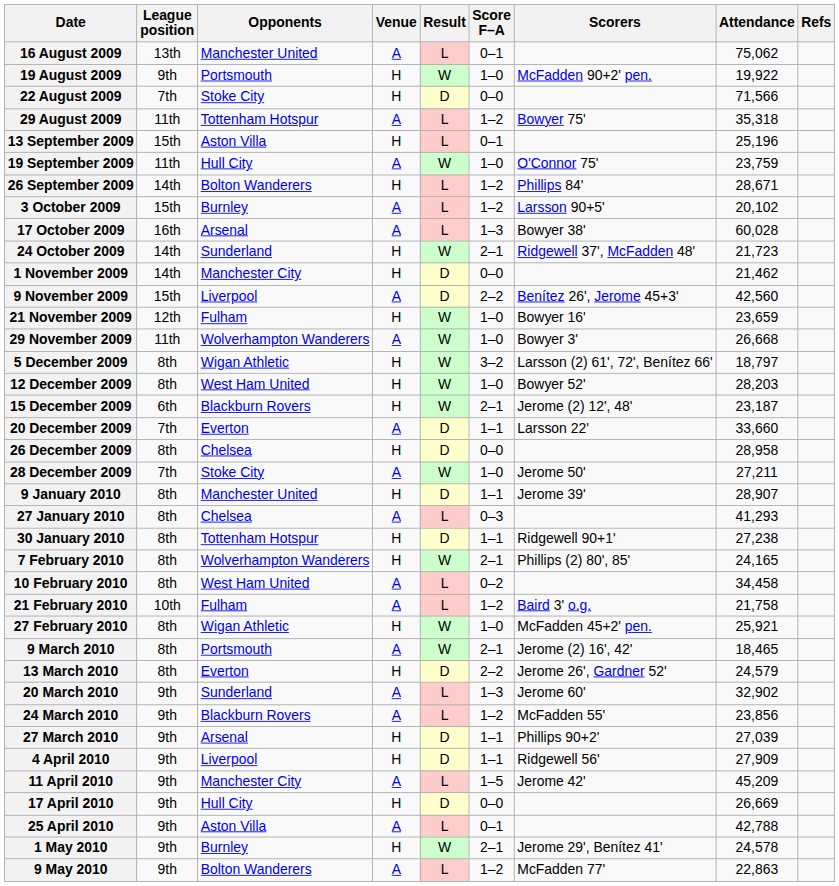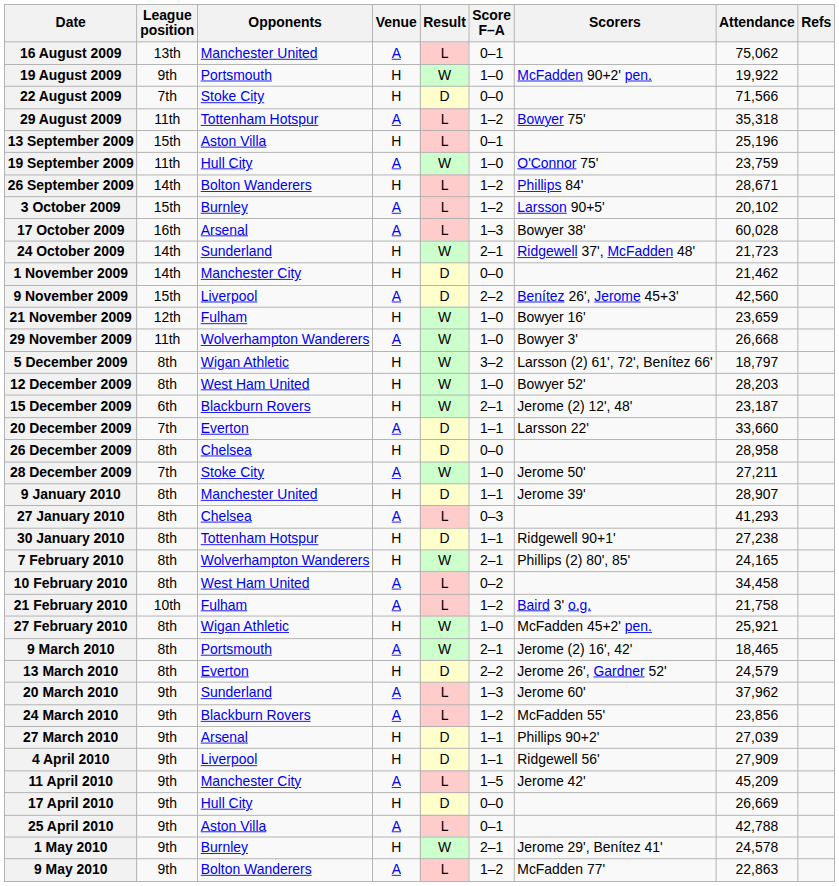 <table class="wikitable plainrowheaders" style="text-align:center">
 <tr>
 <th scope="col">Date</th>
 <th scope="col">League<br>position</th>
 <th scope="col">Opponents</th>
 <th scope="col">Venue</th>
 <th scope="col">Result</th>
 <th scope="col">Score<br>F–A</th>
 <th scope="col">Scorers</th>
 <th scope="col">Attendance</th>
 <th scope="col">Refs</th>
 </tr>
 <tr>
 <th scope="row">16 August 2009</th>
 <td>13th</td>
 <td align="left"><a href='#'>Manchester United</a></td>
 <td><a href='#'>A</a></td>
 <td style="background:#fcc">L</td>
 <td>0–1</td>
 <td></td>
 <td>75,062</td>
 <td></td>
 </tr>
 <tr>
 <th scope="row">19 August 2009</th>
 <td>9th</td>
 <td align="left"><a href='#'>Portsmouth</a></td>
 <td>H</td>
 <td style="background:#cfc">W</td>
 <td>1–0</td>
 <td align="left"><a href='#'>McFadden</a> 90+2' <a href='#'>pen.</a></td>
 <td>19,922</td>
 <td></td>
 </tr>
 <tr>
 <th scope="row">22 August 2009</th>
 <td>7th</td>
 <td align="left"><a href='#'>Stoke City</a></td>
 <td>H</td>
 <td style="background:#ffc">D</td>
 <td>0–0</td>
 <td></td>
 <td>71,566</td>
 <td></td>
 </tr>
 <tr>
 <th scope="row">29 August 2009</th>
 <td>11th</td>
 <td align="left"><a href='#'>Tottenham Hotspur</a></td>
 <td><a href='#'>A</a></td>
 <td style="background:#fcc">L</td>
 <td>1–2</td>
 <td align="left"><a href='#'>Bowyer</a> 75'</td>
 <td>35,318</td>
 <td></td>
 </tr>
 <tr>
 <th scope="row">13 September 2009</th>
 <td>15th</td>
 <td align="left"><a href='#'>Aston Villa</a></td>
 <td>H</td>
 <td style="background:#fcc">L</td>
 <td>0–1</td>
 <td></td>
 <td>25,196</td>
 <td></td>
 </tr>
 <tr>
 <th scope="row">19 September 2009</th>
 <td>11th</td>
 <td align="left"><a href='#'>Hull City</a></td>
 <td><a href='#'>A</a></td>
 <td style="background:#cfc">W</td>
 <td>1–0</td>
 <td align="left"><a href='#'>O'Connor</a> 75'</td>
 <td>23,759</td>
 <td></td>
 </tr>
 <tr>
 <th scope="row">26 September 2009</th>
 <td>14th</td>
 <td align="left"><a href='#'>Bolton Wanderers</a></td>
 <td>H</td>
 <td style="background:#fcc">L</td>
 <td>1–2</td>
 <td align="left"><a href='#'>Phillips</a> 84'</td>
 <td>28,671</td>
 <td></td>
 </tr>
 <tr>
 <th scope="row">3 October 2009</th>
 <td>15th</td>
 <td align="left"><a href='#'>Burnley</a></td>
 <td><a href='#'>A</a></td>
 <td style="background:#fcc">L</td>
 <td>1–2</td>
 <td align="left"><a href='#'>Larsson</a> 90+5'</td>
 <td>20,102</td>
 <td></td>
 </tr>
 <tr>
 <th scope="row">17 October 2009</th>
 <td>16th</td>
 <td align="left"><a href='#'>Arsenal</a></td>
 <td><a href='#'>A</a></td>
 <td style="background:#fcc">L</td>
 <td>1–3</td>
 <td align="left">Bowyer 38'</td>
 <td>60,028</td>
 <td></td>
 </tr>
 <tr>
 <th scope="row">24 October 2009</th>
 <td>14th</td>
 <td align="left"><a href='#'>Sunderland</a></td>
 <td>H</td>
 <td style="background:#cfc">W</td>
 <td>2–1</td>
 <td align="left"><a href='#'>Ridgewell</a> 37', <a href='#'>McFadden</a> 48'</td>
 <td>21,723</td>
 <td></td>
 </tr>
 <tr>
 <th scope="row">1 November 2009</th>
 <td>14th</td>
 <td align="left"><a href='#'>Manchester City</a></td>
 <td>H</td>
 <td style="background:#ffc">D</td>
 <td>0–0</td>
 <td></td>
 <td>21,462</td>
 <td></td>
 </tr>
 <tr>
 <th scope="row">9 November 2009</th>
 <td>15th</td>
 <td align="left"><a href='#'>Liverpool</a></td>
 <td><a href='#'>A</a></td>
 <td style="background:#ffc">D</td>
 <td>2–2</td>
 <td align="left"><a href='#'>Benítez</a> 26', <a href='#'>Jerome</a> 45+3'</td>
 <td>42,560</td>
 <td></td>
 </tr>
 <tr>
 <th scope="row">21 November 2009</th>
 <td>12th</td>
 <td align="left"><a href='#'>Fulham</a></td>
 <td>H</td>
 <td style="background:#cfc">W</td>
 <td>1–0</td>
 <td align="left">Bowyer 16'</td>
 <td>23,659</td>
 <td></td>
 </tr>
 <tr>
 <th scope="row">29 November 2009</th>
 <td>11th</td>
 <td align="left"><a href='#'>Wolverhampton Wanderers</a></td>
 <td><a href='#'>A</a></td>
 <td style="background:#cfc">W</td>
 <td>1–0</td>
 <td align="left">Bowyer 3'</td>
 <td>26,668</td>
 <td></td>
 </tr>
 <tr>
 <th scope="row">5 December 2009</th>
 <td>8th</td>
 <td align="left"><a href='#'>Wigan Athletic</a></td>
 <td>H</td>
 <td style="background:#cfc">W</td>
 <td>3–2</td>
 <td align="left">Larsson (2) 61', 72', Benítez 66'</td>
 <td>18,797</td>
 <td></td>
 </tr>
 <tr>
 <th scope="row">12 December 2009</th>
 <td>8th</td>
 <td align="left"><a href='#'>West Ham United</a></td>
 <td>H</td>
 <td style="background:#cfc">W</td>
 <td>1–0</td>
 <td align="left">Bowyer 52'</td>
 <td>28,203</td>
 <td></td>
 </tr>
 <tr>
 <th scope="row">15 December 2009</th>
 <td>6th</td>
 <td align="left"><a href='#'>Blackburn Rovers</a></td>
 <td>H</td>
 <td style="background:#cfc">W</td>
 <td>2–1</td>
 <td align="left">Jerome (2) 12', 48'</td>
 <td>23,187</td>
 <td></td>
 </tr>
 <tr>
 <th scope="row">20 December 2009</th>
 <td>7th</td>
 <td align="left"><a href='#'>Everton</a></td>
 <td><a href='#'>A</a></td>
 <td style="background:#ffc">D</td>
 <td>1–1</td>
 <td align="left">Larsson 22'</td>
 <td>33,660</td>
 <td></td>
 </tr>
 <tr>
 <th scope="row">26 December 2009</th>
 <td>8th</td>
 <td align="left"><a href='#'>Chelsea</a></td>
 <td>H</td>
 <td style="background:#ffc">D</td>
 <td>0–0</td>
 <td></td>
 <td>28,958</td>
 <td></td>
 </tr>
 <tr>
 <th scope="row">28 December 2009</th>
 <td>7th</td>
 <td align="left"><a href='#'>Stoke City</a></td>
 <td><a href='#'>A</a></td>
 <td style="background:#cfc">W</td>
 <td>1–0</td>
 <td align="left">Jerome 50'</td>
 <td>27,211</td>
 <td></td>
 </tr>
 <tr>
 <th scope="row">9 January 2010</th>
 <td>8th</td>
 <td align="left"><a href='#'>Manchester United</a></td>
 <td>H</td>
 <td style="background:#ffc">D</td>
 <td>1–1</td>
 <td align="left">Jerome 39'</td>
 <td>28,907</td>
 <td></td>
 </tr>
 <tr>
 <th scope="row">27 January 2010</th>
 <td>8th</td>
 <td align="left"><a href='#'>Chelsea</a></td>
 <td><a href='#'>A</a></td>
 <td style="background:#fcc">L</td>
 <td>0–3</td>
 <td></td>
 <td>41,293</td>
 <td></td>
 </tr>
 <tr>
 <th scope="row">30 January 2010</th>
 <td>8th</td>
 <td align="left"><a href='#'>Tottenham Hotspur</a></td>
 <td>H</td>
 <td style="background:#ffc">D</td>
 <td>1–1</td>
 <td align="left">Ridgewell 90+1'</td>
 <td>27,238</td>
 <td></td>
 </tr>
 <tr>
 <th scope="row">7 February 2010</th>
 <td>8th</td>
 <td align="left"><a href='#'>Wolverhampton Wanderers</a></td>
 <td>H</td>
 <td style="background:#cfc">W</td>
 <td>2–1</td>
 <td align="left">Phillips (2) 80', 85'</td>
 <td>24,165</td>
 <td></td>
 </tr>
 <tr>
 <th scope="row">10 February 2010</th>
 <td>8th</td>
 <td align="left"><a href='#'>West Ham United</a></td>
 <td><a href='#'>A</a></td>
 <td style="background:#fcc">L</td>
 <td>0–2</td>
 <td></td>
 <td>34,458</td>
 <td></td>
 </tr>
 <tr>
 <th scope="row">21 February 2010</th>
 <td>10th</td>
 <td align="left"><a href='#'>Fulham</a></td>
 <td><a href='#'>A</a></td>
 <td style="background:#fcc">L</td>
 <td>1–2</td>
 <td align="left"><a href='#'>Baird</a> 3' <a href='#'>o.g.</a></td>
 <td>21,758</td>
 <td></td>
 </tr>
 <tr>
 <th scope="row">27 February 2010</th>
 <td>8th</td>
 <td align="left"><a href='#'>Wigan Athletic</a></td>
 <td>H</td>
 <td style="background:#cfc">W</td>
 <td>1–0</td>
 <td align="left">McFadden 45+2' <a href='#'>pen.</a></td>
 <td>25,921</td>
 <td></td>
 </tr>
 <tr>
 <th scope="row">9 March 2010</th>
 <td>8th</td>
 <td align="left"><a href='#'>Portsmouth</a></td>
 <td><a href='#'>A</a></td>
 <td style="background:#cfc">W</td>
 <td>2–1</td>
 <td align="left">Jerome (2) 16', 42'</td>
 <td>18,465</td>
 <td></td>
 </tr>
 <tr>
 <th scope="row">13 March 2010</th>
 <td>8th</td>
 <td align="left"><a href='#'>Everton</a></td>
 <td>H</td>
 <td style="background:#ffc">D</td>
 <td>2–2</td>
 <td align="left">Jerome 26', <a href='#'>Gardner</a> 52'</td>
 <td>24,579</td>
 <td></td>
 </tr>
 <tr>
 <th scope="row">20 March 2010</th>
 <td>9th</td>
 <td align="left"><a href='#'>Sunderland</a></td>
 <td><a href='#'>A</a></td>
 <td style="background:#fcc">L</td>
 <td>1–3</td>
 <td align="left">Jerome 60'</td>
-<td>32,902</td>
+<td>37,962</td>
 <td></td>
 </tr>
 <tr>
 <th scope="row">24 March 2010</th>
 <td>9th</td>
 <td align="left"><a href='#'>Blackburn Rovers</a></td>
 <td><a href='#'>A</a></td>
 <td style="background:#fcc">L</td>
 <td>1–2</td>
 <td align="left">McFadden 55'</td>
 <td>23,856</td>
 <td></td>
 </tr>
 <tr>
 <th scope="row">27 March 2010</th>
 <td>9th</td>
 <td align="left"><a href='#'>Arsenal</a></td>
 <td>H</td>
 <td style="background:#ffc">D</td>
 <td>1–1</td>
 <td align="left">Phillips 90+2'</td>
 <td>27,039</td>
 <td></td>
 </tr>
 <tr>
 <th scope="row">4 April 2010</th>
 <td>9th</td>
 <td align="left"><a href='#'>Liverpool</a></td>
 <td>H</td>
 <td style="background:#ffc">D</td>
 <td>1–1</td>
 <td align="left">Ridgewell 56'</td>
 <td>27,909</td>
 <td></td>
 </tr>
 <tr>
 <th scope="row">11 April 2010</th>
 <td>9th</td>
 <td align="left"><a href='#'>Manchester City</a></td>
 <td><a href='#'>A</a></td>
 <td style="background:#fcc">L</td>
 <td>1–5</td>
 <td align="left">Jerome 42'</td>
 <td>45,209</td>
 <td></td>
 </tr>
 <tr>
 <th scope="row">17 April 2010</th>
 <td>9th</td>
 <td align="left"><a href='#'>Hull City</a></td>
 <td>H</td>
 <td style="background:#ffc">D</td>
 <td>0–0</td>
 <td></td>
 <td>26,669</td>
 <td></td>
 </tr>
 <tr>
 <th scope="row">25 April 2010</th>
 <td>9th</td>
 <td align="left"><a href='#'>Aston Villa</a></td>
 <td><a href='#'>A</a></td>
 <td style="background:#fcc">L</td>
 <td>0–1</td>
 <td></td>
 <td>42,788</td>
 <td></td>
 </tr>
 <tr>
 <th scope="row">1 May 2010</th>
 <td>9th</td>
 <td align="left"><a href='#'>Burnley</a></td>
 <td>H</td>
 <td style="background:#cfc">W</td>
 <td>2–1</td>
 <td align="left">Jerome 29', Benítez 41'</td>
 <td>24,578</td>
 <td></td>
 </tr>
 <tr>
 <th scope="row">9 May 2010</th>
 <td>9th</td>
 <td align="left"><a href='#'>Bolton Wanderers</a></td>
 <td><a href='#'>A</a></td>
 <td style="background:#fcc">L</td>
 <td>1–2</td>
 <td align="left">McFadden 77'</td>
 <td>22,863</td>
 <td></td>
 </tr>
 </table>
